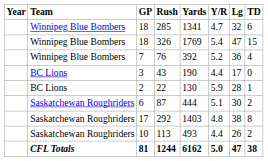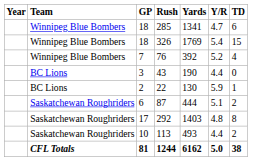 <table class="wikitable" border=0 style="background: #FFFFFF;">
 <tr>
 <td><strong>Year</strong></td>
 <td><strong>Team</strong></td>
 <td><strong>GP</strong></td>
 <td><strong>Rush</strong></td>
 <td><strong>Yards</strong></td>
 <td><strong>Y/R</strong></td>
-<td><strong>Lg</strong></td>
 <td><strong>TD</strong></td>
 </tr>
 <tr>
 <td></td>
 <td><a href='#'>Winnipeg Blue Bombers</a></td>
 <td>18</td>
 <td>285</td>
 <td>1341</td>
 <td>4.7</td>
-<td>32</td>
 <td>6</td>
 </tr>
 <tr>
 <td></td>
 <td>Winnipeg Blue Bombers</td>
 <td>18</td>
 <td>326</td>
 <td>1769</td>
 <td>5.4</td>
-<td>47</td>
 <td>15</td>
 </tr>
 <tr>
 <td></td>
 <td>Winnipeg Blue Bombers</td>
 <td>7</td>
 <td>76</td>
 <td>392</td>
 <td>5.2</td>
-<td>36</td>
 <td>4</td>
 </tr>
 <tr>
 <td></td>
 <td><a href='#'>BC Lions</a></td>
 <td>3</td>
 <td>43</td>
 <td>190</td>
 <td>4.4</td>
-<td>17</td>
 <td>0</td>
 </tr>
 <tr>
 <td></td>
 <td>BC Lions</td>
 <td>2</td>
 <td>22</td>
 <td>130</td>
 <td>5.9</td>
-<td>28</td>
 <td>1</td>
 </tr>
 <tr>
 <td></td>
 <td><a href='#'>Saskatchewan Roughriders</a></td>
 <td>6</td>
 <td>87</td>
 <td>444</td>
 <td>5.1</td>
-<td>30</td>
 <td>2</td>
 </tr>
 <tr>
 <td></td>
 <td>Saskatchewan Roughriders</td>
 <td>17</td>
 <td>292</td>
 <td>1403</td>
 <td>4.8</td>
-<td>38</td>
 <td>8</td>
 </tr>
 <tr>
 <td></td>
 <td>Saskatchewan Roughriders</td>
 <td>10</td>
 <td>113</td>
 <td>493</td>
 <td>4.4</td>
-<td>26</td>
 <td>2</td>
 </tr>
 <tr>
 <td></td>
 <td><strong><em>CFL Totals</em></strong></td>
 <td><strong>81</strong></td>
 <td><strong>1244</strong></td>
 <td><strong>6162</strong></td>
 <td><strong>5.0</strong></td>
-<td><strong>47</strong></td>
 <td><strong>38</strong></td>
 </tr>
 </table>
